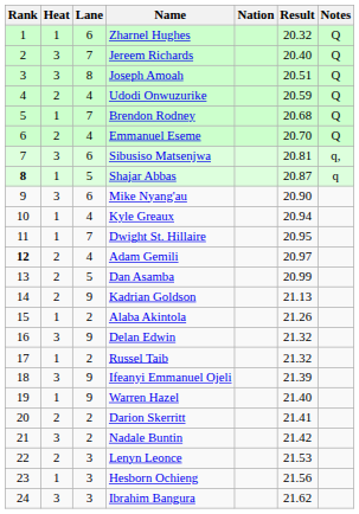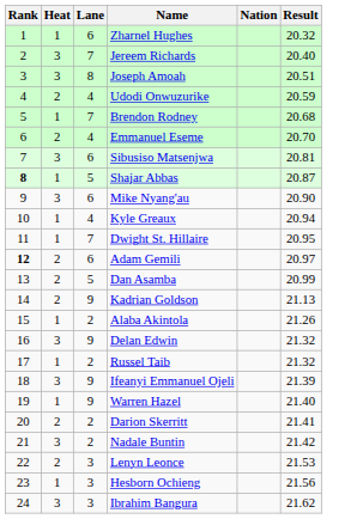 <table class="wikitable sortable" style="text-align:center">
 <tr>
 <th>Rank</th>
 <th>Heat</th>
 <th>Lane</th>
 <th>Name</th>
 <th>Nation</th>
 <th>Result</th>
-<th>Notes</th>
 </tr>
 <tr bgcolor=ccffcc>
 <td>1</td>
 <td>1</td>
 <td>6</td>
 <td align="left"><a href='#'>Zharnel Hughes</a></td>
 <td align="left"></td>
 <td>20.32</td>
-<td>Q</td>
 </tr>
 <tr bgcolor=ccffcc>
 <td>2</td>
 <td>3</td>
 <td>7</td>
 <td align="left"><a href='#'>Jereem Richards</a></td>
 <td align="left"></td>
 <td>20.40</td>
-<td>Q</td>
 </tr>
 <tr bgcolor=ccffcc>
 <td>3</td>
 <td>3</td>
 <td>8</td>
 <td align="left"><a href='#'>Joseph Amoah</a></td>
 <td align="left"></td>
 <td>20.51</td>
-<td>Q</td>
 </tr>
 <tr bgcolor=ccffcc>
 <td>4</td>
 <td>2</td>
 <td>4</td>
 <td align="left"><a href='#'>Udodi Onwuzurike</a></td>
 <td align="left"></td>
 <td>20.59</td>
-<td>Q</td>
 </tr>
 <tr bgcolor=ccffcc>
 <td>5</td>
 <td>1</td>
 <td>7</td>
 <td align="left"><a href='#'>Brendon Rodney</a></td>
 <td align="left"></td>
 <td>20.68</td>
-<td>Q</td>
 </tr>
 <tr bgcolor=ccffcc>
 <td>6</td>
 <td>2</td>
 <td>4</td>
 <td align="left"><a href='#'>Emmanuel Eseme</a></td>
 <td align="left"></td>
 <td>20.70</td>
-<td>Q</td>
 </tr>
 <tr bgcolor=ddffdd>
 <td>7</td>
 <td>3</td>
 <td>6</td>
 <td align="left"><a href='#'>Sibusiso Matsenjwa</a></td>
 <td align="left"></td>
 <td>20.81</td>
-<td>q,  </td>
 </tr>
 <tr bgcolor=ddffdd>
 <td><strong>8</strong></td>
 <td>1</td>
 <td>5</td>
 <td align="left"><a href='#'>Shajar Abbas</a></td>
 <td align="left"></td>
 <td>20.87</td>
-<td>q</td>
 </tr>
 <tr>
 <td>9</td>
 <td>3</td>
 <td>6</td>
 <td align="left"><a href='#'>Mike Nyang'au</a></td>
 <td align="left"></td>
 <td>20.90</td>
-<td></td>
 </tr>
 <tr>
 <td>10</td>
 <td>1</td>
 <td>4</td>
 <td align="left"><a href='#'>Kyle Greaux</a></td>
 <td align="left"></td>
 <td>20.94</td>
-<td></td>
 </tr>
 <tr>
 <td>11</td>
 <td>1</td>
 <td>7</td>
 <td align="left"><a href='#'>Dwight St. Hillaire</a></td>
 <td align="left"></td>
 <td>20.95</td>
-<td></td>
 </tr>
 <tr>
 <td><strong>12</strong></td>
 <td>2</td>
-<td>4</td>
+<td>6</td>
 <td align="left"><a href='#'>Adam Gemili</a></td>
 <td align="left"></td>
 <td>20.97</td>
-<td></td>
 </tr>
 <tr>
 <td>13</td>
 <td>2</td>
 <td>5</td>
 <td align="left"><a href='#'>Dan Asamba</a></td>
 <td align="left"></td>
 <td>20.99</td>
-<td></td>
 </tr>
 <tr>
 <td>14</td>
 <td>2</td>
 <td>9</td>
 <td align="left"><a href='#'>Kadrian Goldson</a></td>
 <td align="left"></td>
 <td>21.13</td>
-<td></td>
 </tr>
 <tr>
 <td>15</td>
 <td>1</td>
 <td>2</td>
 <td align="left"><a href='#'>Alaba Akintola</a></td>
 <td align="left"></td>
 <td>21.26</td>
-<td></td>
 </tr>
 <tr>
 <td>16</td>
 <td>3</td>
 <td>9</td>
 <td align="left"><a href='#'>Delan Edwin</a></td>
 <td align="left"></td>
 <td>21.32 <br></td>
-<td></td>
 </tr>
 <tr>
 <td>17</td>
 <td>1</td>
 <td>2</td>
 <td align="left"><a href='#'>Russel Taib</a></td>
 <td align="left"></td>
 <td>21.32 <br></td>
-<td></td>
 </tr>
 <tr>
 <td>18</td>
 <td>3</td>
 <td>9</td>
 <td align="left"><a href='#'>Ifeanyi Emmanuel Ojeli</a></td>
 <td align="left"></td>
 <td>21.39</td>
-<td></td>
 </tr>
 <tr>
 <td>19</td>
 <td>1</td>
 <td>9</td>
 <td align="left"><a href='#'>Warren Hazel</a></td>
 <td align="left"></td>
 <td>21.40</td>
-<td></td>
 </tr>
 <tr>
 <td>20</td>
 <td>2</td>
 <td>2</td>
 <td align="left"><a href='#'>Darion Skerritt</a></td>
 <td align="left"></td>
 <td>21.41</td>
-<td></td>
 </tr>
 <tr>
 <td>21</td>
 <td>3</td>
 <td>2</td>
 <td align="left"><a href='#'>Nadale Buntin</a></td>
 <td align="left"></td>
 <td>21.42</td>
-<td></td>
 </tr>
 <tr>
 <td>22</td>
 <td>2</td>
 <td>3</td>
 <td align="left"><a href='#'>Lenyn Leonce</a></td>
 <td align="left"></td>
 <td>21.53</td>
-<td></td>
 </tr>
 <tr>
 <td>23</td>
 <td>1</td>
 <td>3</td>
 <td align="left"><a href='#'>Hesborn Ochieng</a></td>
 <td align="left"></td>
 <td>21.56</td>
-<td></td>
 </tr>
 <tr>
 <td>24</td>
 <td>3</td>
 <td>3</td>
 <td align="left"><a href='#'>Ibrahim Bangura</a></td>
 <td align="left"></td>
 <td>21.62</td>
-<td></td>
 </tr>
 </table>
